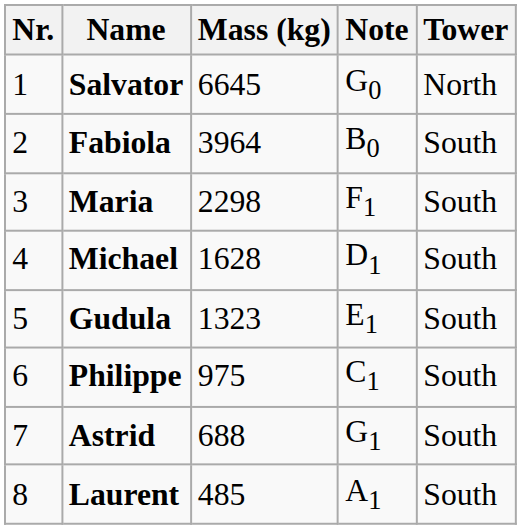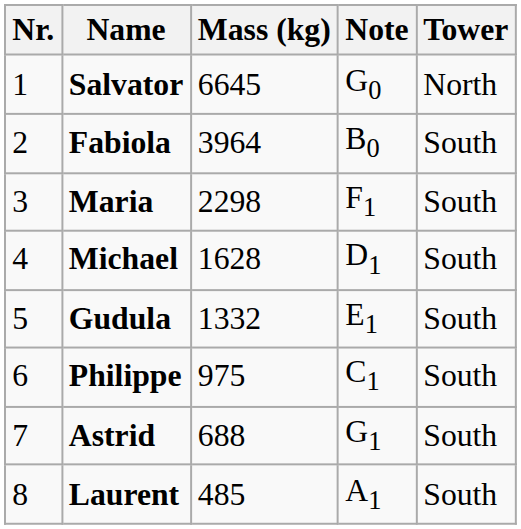 <table class="wikitable sortable">
 <tr>
 <th>Nr.</th>
 <th>Name</th>
 <th>Mass (kg)</th>
 <th>Note</th>
 <th>Tower</th>
 </tr>
 <tr>
 <td>1</td>
 <td><strong>Salvator</strong></td>
 <td>6645</td>
 <td>G<sub>0</sub></td>
 <td>North</td>
 </tr>
 <tr>
 <td>2</td>
 <td><strong>Fabiola</strong></td>
 <td>3964</td>
 <td>B<sub>0</sub></td>
 <td>South</td>
 </tr>
 <tr>
 <td>3</td>
 <td><strong>Maria</strong></td>
 <td>2298</td>
 <td>F<sub>1</sub></td>
 <td>South</td>
 </tr>
 <tr>
 <td>4</td>
 <td><strong>Michael</strong></td>
 <td>1628</td>
 <td>D<sub>1</sub></td>
 <td>South</td>
 </tr>
 <tr>
 <td>5</td>
 <td><strong>Gudula</strong></td>
-<td>1323</td>
+<td>1332</td>
 <td>E<sub>1</sub></td>
 <td>South</td>
 </tr>
 <tr>
 <td>6</td>
 <td><strong>Philippe</strong></td>
 <td>975</td>
 <td>C<sub>1</sub></td>
 <td>South</td>
 </tr>
 <tr>
 <td>7</td>
 <td><strong>Astrid</strong></td>
 <td>688</td>
 <td>G<sub>1</sub></td>
 <td>South</td>
 </tr>
 <tr>
 <td>8</td>
 <td><strong>Laurent</strong></td>
 <td>485</td>
 <td>A<sub>1</sub></td>
 <td>South</td>
 </tr>
 </table>
